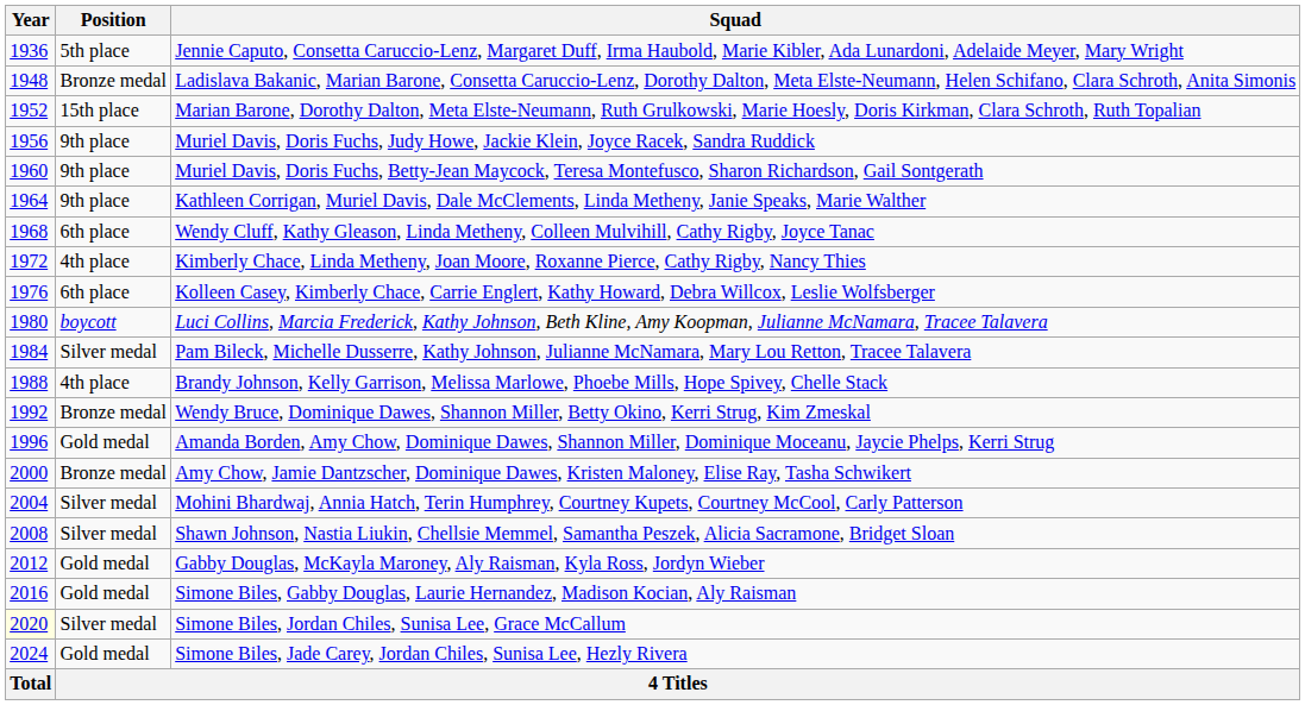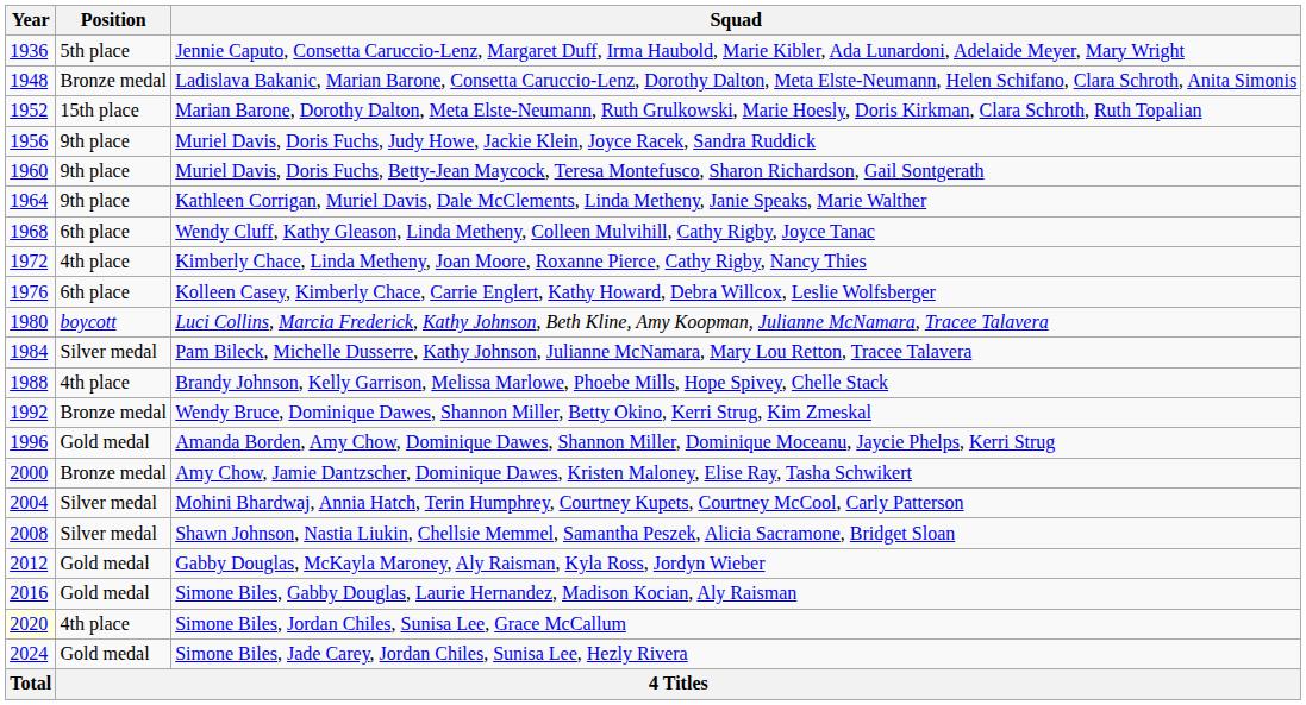 <table class="wikitable style="text-align: center;">
 <tr>
 <th>Year</th>
 <th>Position</th>
 <th>Squad</th>
 </tr>
 <tr style="text-align:left;">
 <td><a href='#'>1936</a></td>
 <td>5th place</td>
 <td><a href='#'>Jennie Caputo</a>, <a href='#'>Consetta Caruccio-Lenz</a>, <a href='#'>Margaret Duff</a>, <a href='#'>Irma Haubold</a>, <a href='#'>Marie Kibler</a>, <a href='#'>Ada Lunardoni</a>, <a href='#'>Adelaide Meyer</a>, <a href='#'>Mary Wright</a></td>
 </tr>
 <tr style="text-align:left;">
 <td><a href='#'>1948</a></td>
 <td> Bronze medal</td>
 <td><a href='#'>Ladislava Bakanic</a>, <a href='#'>Marian Barone</a>, <a href='#'>Consetta Caruccio-Lenz</a>, <a href='#'>Dorothy Dalton</a>, <a href='#'>Meta Elste-Neumann</a>, <a href='#'>Helen Schifano</a>, <a href='#'>Clara Schroth</a>, <a href='#'>Anita Simonis</a></td>
 </tr>
 <tr style="text-align:left;">
 <td><a href='#'>1952</a></td>
 <td>15th place</td>
 <td><a href='#'>Marian Barone</a>, <a href='#'>Dorothy Dalton</a>, <a href='#'>Meta Elste-Neumann</a>, <a href='#'>Ruth Grulkowski</a>, <a href='#'>Marie Hoesly</a>, <a href='#'>Doris Kirkman</a>, <a href='#'>Clara Schroth</a>, <a href='#'>Ruth Topalian</a></td>
 </tr>
 <tr style="text-align:left;">
 <td><a href='#'>1956</a></td>
 <td>9th place</td>
 <td><a href='#'>Muriel Davis</a>, <a href='#'>Doris Fuchs</a>, <a href='#'>Judy Howe</a>, <a href='#'>Jackie Klein</a>, <a href='#'>Joyce Racek</a>, <a href='#'>Sandra Ruddick</a></td>
 </tr>
 <tr style="text-align:left;">
 <td><a href='#'>1960</a></td>
 <td>9th place</td>
 <td><a href='#'>Muriel Davis</a>, <a href='#'>Doris Fuchs</a>, <a href='#'>Betty-Jean Maycock</a>, <a href='#'>Teresa Montefusco</a>, <a href='#'>Sharon Richardson</a>, <a href='#'>Gail Sontgerath</a></td>
 </tr>
 <tr style="text-align:left;">
 <td><a href='#'>1964</a></td>
 <td>9th place</td>
 <td><a href='#'>Kathleen Corrigan</a>, <a href='#'>Muriel Davis</a>, <a href='#'>Dale McClements</a>, <a href='#'>Linda Metheny</a>, <a href='#'>Janie Speaks</a>, <a href='#'>Marie Walther</a></td>
 </tr>
 <tr style="text-align:left;">
 <td><a href='#'>1968</a></td>
 <td>6th place</td>
 <td><a href='#'>Wendy Cluff</a>, <a href='#'>Kathy Gleason</a>, <a href='#'>Linda Metheny</a>, <a href='#'>Colleen Mulvihill</a>, <a href='#'>Cathy Rigby</a>, <a href='#'>Joyce Tanac</a></td>
 </tr>
 <tr style="text-align:left;">
 <td><a href='#'>1972</a></td>
 <td>4th place</td>
 <td><a href='#'>Kimberly Chace</a>, <a href='#'>Linda Metheny</a>, <a href='#'>Joan Moore</a>, <a href='#'>Roxanne Pierce</a>, <a href='#'>Cathy Rigby</a>, <a href='#'>Nancy Thies</a></td>
 </tr>
 <tr style="text-align:left;">
 <td><a href='#'>1976</a></td>
 <td>6th place</td>
 <td><a href='#'>Kolleen Casey</a>, <a href='#'>Kimberly Chace</a>, <a href='#'>Carrie Englert</a>, <a href='#'>Kathy Howard</a>, <a href='#'>Debra Willcox</a>, <a href='#'>Leslie Wolfsberger</a></td>
 </tr>
 <tr style="text-align:left;">
 <td><a href='#'>1980</a></td>
 <td><em><a href='#'>boycott</a></em></td>
 <td><em><a href='#'>Luci Collins</a>, <a href='#'>Marcia Frederick</a>, <a href='#'>Kathy Johnson</a>, Beth Kline, Amy Koopman, <a href='#'>Julianne McNamara</a>, <a href='#'>Tracee Talavera</a></em> </td>
 </tr>
 <tr style="text-align:left;">
 <td><a href='#'>1984</a></td>
 <td> Silver medal</td>
 <td><a href='#'>Pam Bileck</a>, <a href='#'>Michelle Dusserre</a>, <a href='#'>Kathy Johnson</a>, <a href='#'>Julianne McNamara</a>, <a href='#'>Mary Lou Retton</a>, <a href='#'>Tracee Talavera</a></td>
 </tr>
 <tr style="text-align:left;">
 <td><a href='#'>1988</a></td>
 <td>4th place</td>
 <td><a href='#'>Brandy Johnson</a>, <a href='#'>Kelly Garrison</a>, <a href='#'>Melissa Marlowe</a>, <a href='#'>Phoebe Mills</a>, <a href='#'>Hope Spivey</a>, <a href='#'>Chelle Stack</a></td>
 </tr>
 <tr style="text-align:left;">
 <td><a href='#'>1992</a></td>
 <td> Bronze medal</td>
 <td><a href='#'>Wendy Bruce</a>, <a href='#'>Dominique Dawes</a>, <a href='#'>Shannon Miller</a>, <a href='#'>Betty Okino</a>, <a href='#'>Kerri Strug</a>, <a href='#'>Kim Zmeskal</a></td>
 </tr>
 <tr style="text-align:left;">
 <td><a href='#'>1996</a></td>
 <td> Gold medal</td>
 <td><a href='#'>Amanda Borden</a>, <a href='#'>Amy Chow</a>, <a href='#'>Dominique Dawes</a>, <a href='#'>Shannon Miller</a>, <a href='#'>Dominique Moceanu</a>, <a href='#'>Jaycie Phelps</a>, <a href='#'>Kerri Strug</a></td>
 </tr>
 <tr style="text-align:left;">
 <td><a href='#'>2000</a></td>
 <td> Bronze medal</td>
 <td><a href='#'>Amy Chow</a>, <a href='#'>Jamie Dantzscher</a>, <a href='#'>Dominique Dawes</a>, <a href='#'>Kristen Maloney</a>, <a href='#'>Elise Ray</a>, <a href='#'>Tasha Schwikert</a></td>
 </tr>
 <tr style="text-align:left;">
 <td><a href='#'>2004</a></td>
 <td> Silver medal</td>
 <td><a href='#'>Mohini Bhardwaj</a>, <a href='#'>Annia Hatch</a>, <a href='#'>Terin Humphrey</a>, <a href='#'>Courtney Kupets</a>, <a href='#'>Courtney McCool</a>, <a href='#'>Carly Patterson</a></td>
 </tr>
 <tr style="text-align:left;">
 <td><a href='#'>2008</a></td>
 <td> Silver medal</td>
 <td><a href='#'>Shawn Johnson</a>, <a href='#'>Nastia Liukin</a>, <a href='#'>Chellsie Memmel</a>, <a href='#'>Samantha Peszek</a>, <a href='#'>Alicia Sacramone</a>, <a href='#'>Bridget Sloan</a></td>
 </tr>
 <tr style="text-align:left;">
 <td><a href='#'>2012</a></td>
 <td> Gold medal</td>
 <td><a href='#'>Gabby Douglas</a>, <a href='#'>McKayla Maroney</a>, <a href='#'>Aly Raisman</a>, <a href='#'>Kyla Ross</a>, <a href='#'>Jordyn Wieber</a></td>
 </tr>
 <tr style="text-align:left;">
 <td><a href='#'>2016</a></td>
 <td> Gold medal</td>
 <td><a href='#'>Simone Biles</a>, <a href='#'>Gabby Douglas</a>, <a href='#'>Laurie Hernandez</a>, <a href='#'>Madison Kocian</a>, <a href='#'>Aly Raisman</a></td>
 </tr>
 <tr style="text-align:left;">
 <td style="background: lightyellow;"><a href='#'>2020</a></td>
-<td> Silver medal</td>
+<td>4th place</td>
 <td><a href='#'>Simone Biles</a>, <a href='#'>Jordan Chiles</a>, <a href='#'>Sunisa Lee</a>, <a href='#'>Grace McCallum</a></td>
 </tr>
 <tr style="text-align:left;">
 <td><a href='#'>2024</a></td>
 <td> Gold medal</td>
 <td><a href='#'>Simone Biles</a>, <a href='#'>Jade Carey</a>, <a href='#'>Jordan Chiles</a>, <a href='#'>Sunisa Lee</a>, <a href='#'>Hezly Rivera</a></td>
 </tr>
 <tr>
 <th>Total</th>
 <th colspan="2">4 Titles</th>
 </tr>
 </table>
